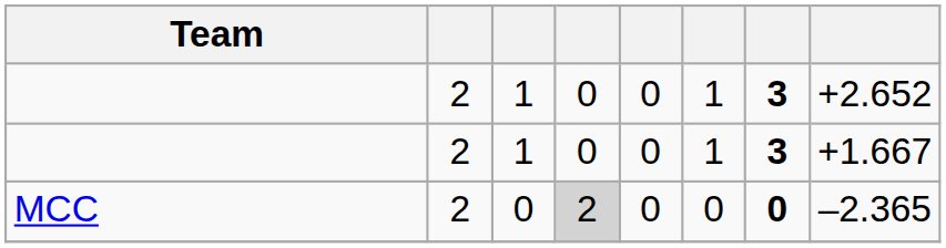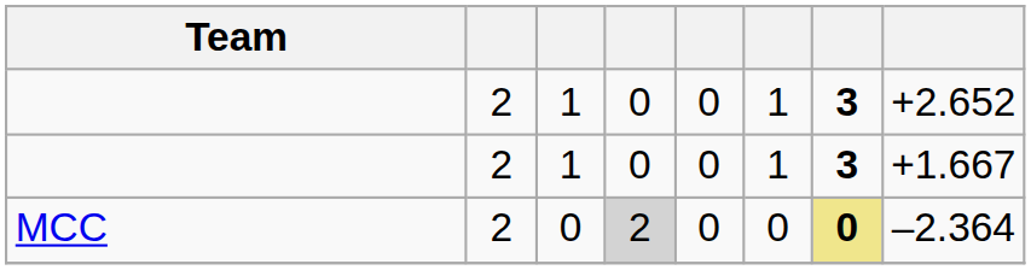 <table class="wikitable" style="text-align:center">
 <tr>
 <th style="width:175px;">Team</th>
 <th style="width:20px;"></th>
 <th style="width:20px;"></th>
 <th style="width:20px;"></th>
 <th style="width:20px;"></th>
 <th style="width:20px;"></th>
 <th style="width:20px;"></th>
 <th style="width:45px;"></th>
 </tr>
 <tr>
 <td style="text-align:left"></td>
 <td>2</td>
 <td>1</td>
 <td>0</td>
 <td>0</td>
 <td>1</td>
 <td><strong>3</strong></td>
 <td>+2.652</td>
 </tr>
 <tr>
 <td style="text-align:left"></td>
 <td>2</td>
 <td>1</td>
 <td>0</td>
 <td>0</td>
 <td>1</td>
 <td><strong>3</strong></td>
 <td>+1.667</td>
 </tr>
 <tr>
 <td style="text-align:left"><a href='#'>MCC</a></td>
 <td>2</td>
 <td>0</td>
 <td style="background: lightgrey;">2</td>
 <td>0</td>
 <td>0</td>
-<td><strong>0</strong></td>
-<td>–2.365</td>
+<td style="background: khaki;"><strong>0</strong></td>
+<td>–2.364</td>
 </tr>
 <tr>
 </tr>
 </table>
